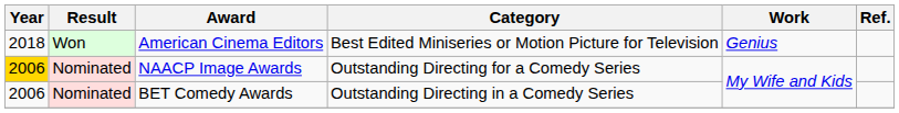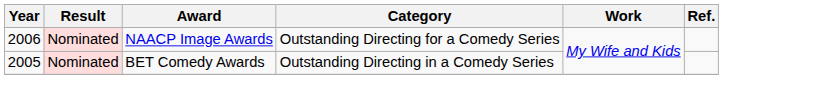 <table class="wikitable">
 <tr>
 <th>Year</th>
 <th>Result</th>
 <th>Award</th>
 <th>Category</th>
 <th>Work</th>
 <th>Ref.</th>
 </tr>
 <tr>
-<td>2018</td>
-<td style="background: #ddffdd">Won</td>
-<td><a href='#'>American Cinema Editors</a></td>
-<td>Best Edited Miniseries or Motion Picture for Television</td>
-<td><em><a href='#'>Genius</a></em></td>
-<td></td>
-</tr>
-<tr>
-<td style="background: gold;">2006</td>
+<td>2006</td>
 <td style="background: #ffdddd">Nominated</td>
 <td><a href='#'>NAACP Image Awards</a></td>
 <td>Outstanding Directing for a Comedy Series</td>
 <td rowspan="2"><em><a href='#'>My Wife and Kids</a></em></td>
 <td></td>
 </tr>
 <tr>
-<td>2006</td>
+<td>2005</td>
 <td style="background: #ffdddd">Nominated</td>
 <td>BET Comedy Awards</td>
 <td>Outstanding Directing in a Comedy Series</td>
 <td></td>
 </tr>
 <tr>
 </tr>
 </table>
